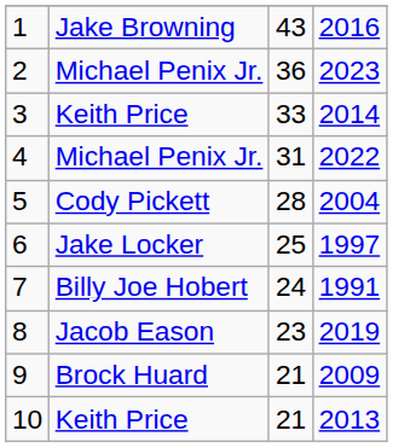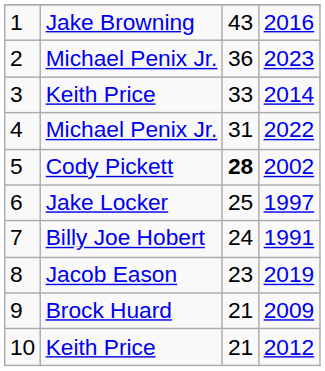 <table class="wikitable">
 <tr>
 </tr>
 <tr>
 <td>1</td>
 <td><a href='#'>Jake Browning</a></td>
 <td>43</td>
 <td><a href='#'>2016</a></td>
 </tr>
 <tr>
 <td>2</td>
 <td><a href='#'>Michael Penix Jr.</a></td>
 <td>36</td>
 <td><a href='#'>2023</a></td>
 </tr>
 <tr>
 <td>3</td>
 <td><a href='#'>Keith Price</a></td>
 <td>33</td>
 <td><a href='#'>2014</a></td>
 </tr>
 <tr>
 <td>4</td>
 <td><a href='#'>Michael Penix Jr.</a></td>
 <td>31</td>
 <td><a href='#'>2022</a></td>
 </tr>
 <tr>
 <td>5</td>
 <td><a href='#'>Cody Pickett</a></td>
-<td>28</td>
-<td><a href='#'>2004</a></td>
+<td><strong>28</strong></td>
+<td><a href='#'>2002</a></td>
 </tr>
 <tr>
 <td>6</td>
 <td><a href='#'>Jake Locker</a></td>
 <td>25</td>
 <td><a href='#'>1997</a></td>
 </tr>
 <tr>
 <td>7</td>
 <td><a href='#'>Billy Joe Hobert</a></td>
 <td>24</td>
 <td><a href='#'>1991</a></td>
 </tr>
 <tr>
 <td>8</td>
 <td><a href='#'>Jacob Eason</a></td>
 <td>23</td>
 <td><a href='#'>2019</a></td>
 </tr>
 <tr>
 <td>9</td>
 <td><a href='#'>Brock Huard</a></td>
 <td>21</td>
 <td><a href='#'>2009</a></td>
 </tr>
 <tr>
 <td>10</td>
 <td><a href='#'>Keith Price</a></td>
 <td>21</td>
-<td><a href='#'>2013</a></td>
+<td><a href='#'>2012</a></td>
 </tr>
 </table>
